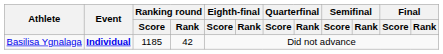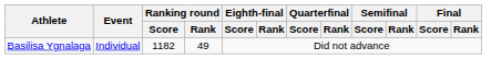 <table class="wikitable" style="font-size:90%">
 <tr>
 <th rowspan="2">Athlete</th>
 <th rowspan="2">Event</th>
 <th colspan="2">Ranking round</th>
 <th colspan="2">Eighth-final</th>
 <th colspan="2">Quarterfinal</th>
 <th colspan="2">Semifinal</th>
 <th colspan="2">Final</th>
 </tr>
 <tr>
 <th>Score</th>
 <th>Rank</th>
 <th>Score</th>
 <th>Rank</th>
 <th>Score</th>
 <th>Rank</th>
 <th>Score</th>
 <th>Rank</th>
 <th>Score</th>
 <th>Rank</th>
 </tr>
 <tr>
 <td><a href='#'>Basilisa Ygnalaga</a></td>
-<td><strong><a href='#'>Individual</a></strong></td>
-<td align=center>1185</td>
-<td align=center>42</td>
+<td><a href='#'>Individual</a></td>
+<td align=center>1182</td>
+<td align=center>49</td>
 <td colspan=8 align=center>Did not advance</td>
 </tr>
 </table>
